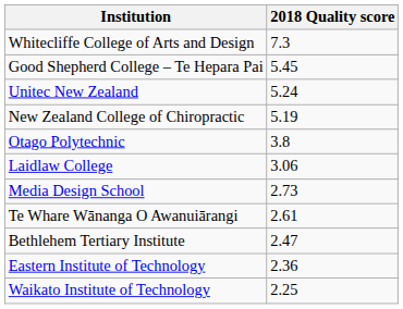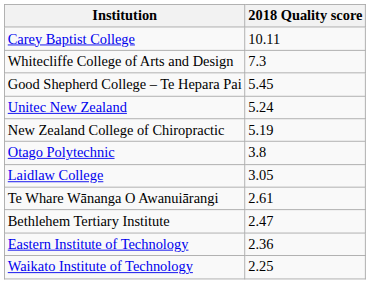 <table class="wikitable sortable">
 <tr>
 <th>Institution</th>
 <th>2018 Quality score</th>
+</tr>
+<tr>
+<td><a href='#'>Carey Baptist College</a></td>
+<td>10.11</td>
 </tr>
 <tr>
 <td>Whitecliffe College of Arts and Design</td>
 <td>7.3</td>
 </tr>
 <tr>
 <td>Good Shepherd College – Te Hepara Pai</td>
 <td>5.45</td>
 </tr>
 <tr>
 <td><a href='#'>Unitec New Zealand</a></td>
 <td>5.24</td>
 </tr>
 <tr>
 <td>New Zealand College of Chiropractic</td>
 <td>5.19</td>
 </tr>
 <tr>
 <td><a href='#'>Otago Polytechnic</a></td>
 <td>3.8</td>
 </tr>
 <tr>
 <td><a href='#'>Laidlaw College</a></td>
-<td>3.06</td>
-</tr>
-<tr>
-<td><a href='#'>Media Design School</a></td>
-<td>2.73</td>
+<td>3.05</td>
 </tr>
 <tr>
 <td>Te Whare Wānanga O Awanuiārangi</td>
 <td>2.61</td>
 </tr>
 <tr>
 <td>Bethlehem Tertiary Institute</td>
 <td>2.47</td>
 </tr>
 <tr>
 <td><a href='#'>Eastern Institute of Technology</a></td>
 <td>2.36</td>
 </tr>
 <tr>
 <td><a href='#'>Waikato Institute of Technology</a></td>
 <td>2.25</td>
 </tr>
 </table>
